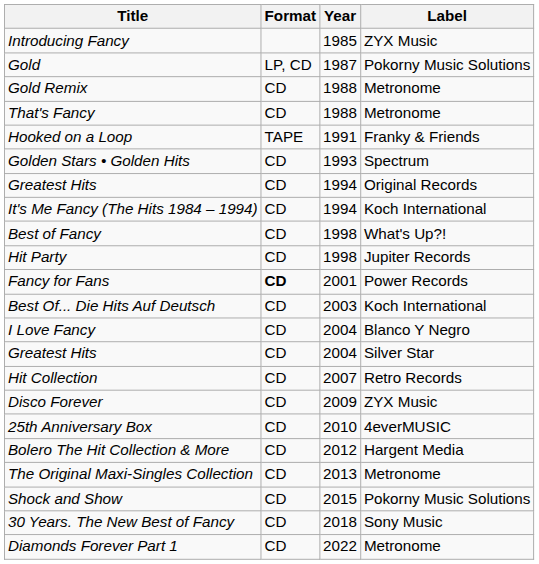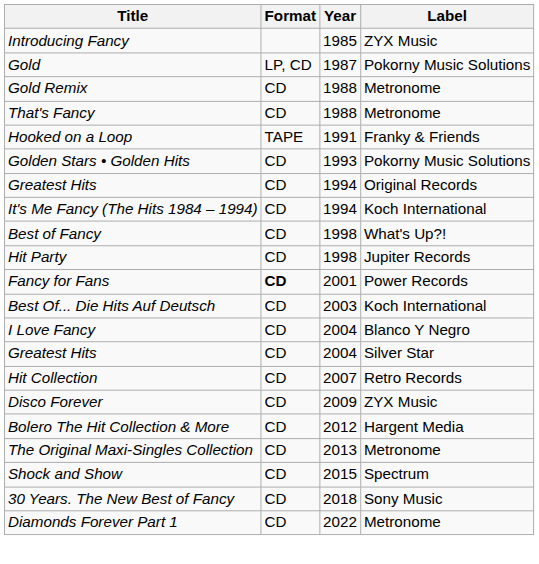 <table class="wikitable sortable">
 <tr>
 <th>Title</th>
 <th>Format</th>
 <th>Year</th>
 <th>Label</th>
 </tr>
 <tr>
 <td><em>Introducing Fancy</em></td>
 <td></td>
 <td>1985</td>
 <td>ZYX Music</td>
 </tr>
 <tr>
 <td><em>Gold</em></td>
 <td>LP, CD</td>
 <td>1987</td>
 <td>Pokorny Music Solutions</td>
 </tr>
 <tr>
 <td><em>Gold Remix</em></td>
 <td>CD</td>
 <td>1988</td>
 <td>Metronome</td>
 </tr>
 <tr>
 <td><em>That's Fancy</em></td>
 <td>CD</td>
 <td>1988</td>
 <td>Metronome</td>
 </tr>
 <tr>
 <td><em>Hooked on a Loop</em></td>
 <td>TAPE</td>
 <td>1991</td>
 <td>Franky & Friends</td>
 </tr>
 <tr>
 <td><em>Golden Stars • Golden Hits</em></td>
 <td>CD</td>
 <td>1993</td>
-<td>Spectrum</td>
+<td>Pokorny Music Solutions</td>
 </tr>
 <tr>
 <td><em>Greatest Hits</em></td>
 <td>CD</td>
 <td>1994</td>
 <td>Original Records</td>
 </tr>
 <tr>
 <td><em>It's Me Fancy (The Hits 1984 – 1994)</em></td>
 <td>CD</td>
 <td>1994</td>
 <td>Koch International</td>
 </tr>
 <tr>
 <td><em>Best of Fancy</em></td>
 <td>CD</td>
 <td>1998</td>
 <td>What's Up?!</td>
 </tr>
 <tr>
 <td><em>Hit Party</em></td>
 <td>CD</td>
 <td>1998</td>
 <td>Jupiter Records</td>
 </tr>
 <tr>
 <td><em>Fancy for Fans</em></td>
 <td><strong>CD</strong></td>
 <td>2001</td>
 <td>Power Records</td>
 </tr>
 <tr>
 <td><em>Best Of... Die Hits Auf Deutsch</em></td>
 <td>CD</td>
 <td>2003</td>
 <td>Koch International</td>
 </tr>
 <tr>
 <td><em>I Love Fancy</em></td>
 <td>CD</td>
 <td>2004</td>
 <td>Blanco Y Negro</td>
 </tr>
 <tr>
 <td><em>Greatest Hits</em></td>
 <td>CD</td>
 <td>2004</td>
 <td>Silver Star</td>
 </tr>
 <tr>
 <td><em>Hit Collection</em></td>
 <td>CD</td>
 <td>2007</td>
 <td>Retro Records</td>
 </tr>
 <tr>
 <td><em>Disco Forever</em></td>
 <td>CD</td>
 <td>2009</td>
 <td>ZYX Music</td>
 </tr>
 <tr>
-<td><em>25th Anniversary Box</em></td>
-<td>CD</td>
-<td>2010</td>
-<td>4everMUSIC</td>
-</tr>
-<tr>
 <td><em>Bolero The Hit Collection & More</em></td>
 <td>CD</td>
 <td>2012</td>
 <td>Hargent Media</td>
 </tr>
 <tr>
 <td><em>The Original Maxi-Singles Collection</em></td>
 <td>CD</td>
 <td>2013</td>
 <td>Metronome</td>
 </tr>
 <tr>
 <td><em>Shock and Show</em></td>
 <td>CD</td>
 <td>2015</td>
-<td>Pokorny Music Solutions</td>
+<td>Spectrum</td>
 </tr>
 <tr>
 <td><em>30 Years. The New Best of Fancy</em></td>
 <td>CD</td>
 <td>2018</td>
 <td>Sony Music</td>
 </tr>
 <tr>
 <td><em>Diamonds Forever Part 1</em></td>
 <td>CD</td>
 <td>2022</td>
 <td>Metronome</td>
 </tr>
 </table>
